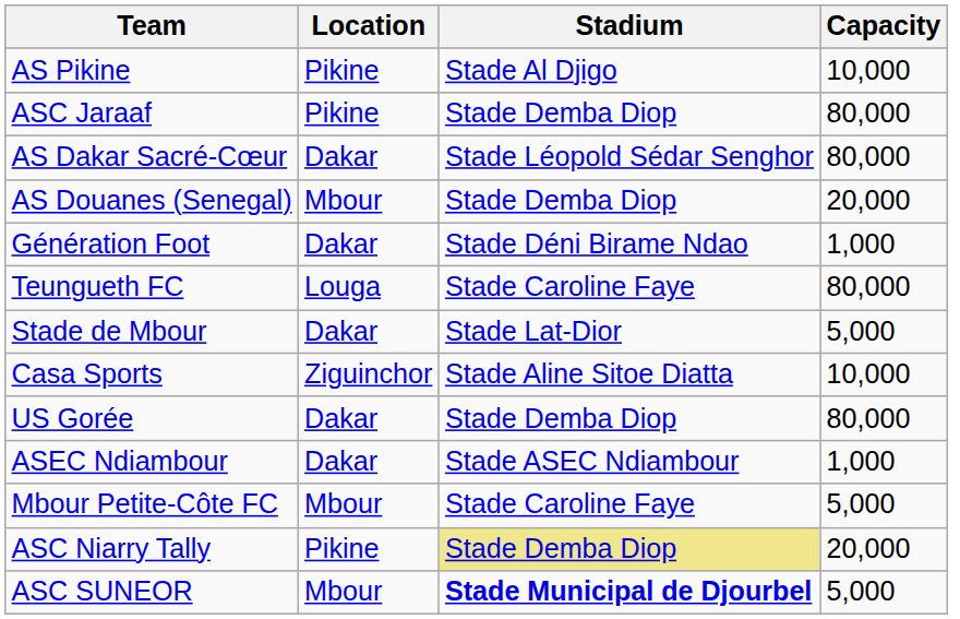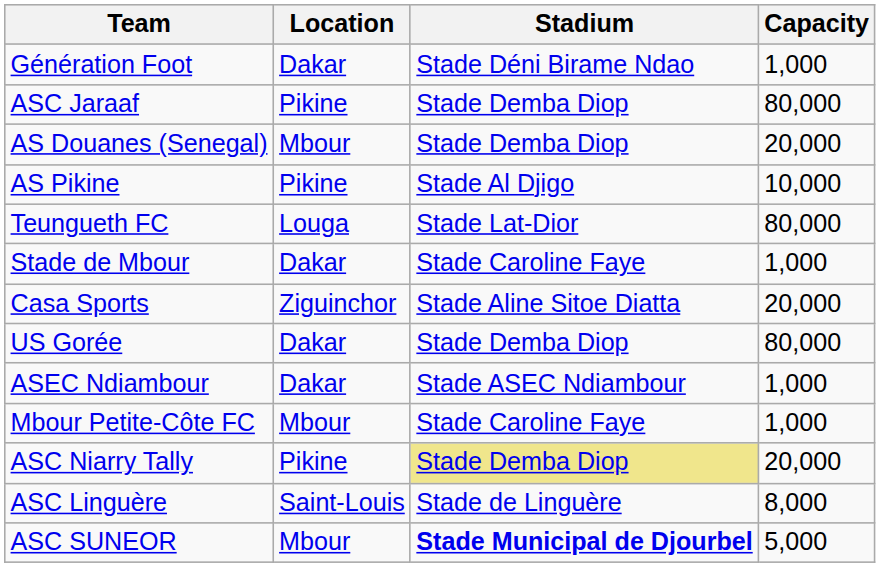 <table class="wikitable sortable">
 <tr>
 <th>Team</th>
 <th>Location</th>
 <th>Stadium</th>
 <th>Capacity</th>
 </tr>
 <tr>
-<td><a href='#'>AS Pikine</a></td>
-<td><a href='#'>Pikine</a></td>
-<td><a href='#'>Stade Al Djigo</a></td>
-<td>10,000</td>
+<td><a href='#'>Génération Foot</a></td>
+<td><a href='#'>Dakar</a></td>
+<td><a href='#'>Stade Déni Birame Ndao</a></td>
+<td>1,000</td>
 </tr>
 <tr>
 <td><a href='#'>ASC Jaraaf</a></td>
 <td><a href='#'>Pikine</a></td>
 <td><a href='#'>Stade Demba Diop</a></td>
-<td>80,000</td>
-</tr>
-<tr>
-<td><a href='#'>AS Dakar Sacré-Cœur</a></td>
-<td><a href='#'>Dakar</a></td>
-<td><a href='#'>Stade Léopold Sédar Senghor</a></td>
 <td>80,000</td>
 </tr>
 <tr>
 <td><a href='#'>AS Douanes (Senegal)</a></td>
 <td><a href='#'>Mbour</a></td>
 <td><a href='#'>Stade Demba Diop</a></td>
 <td>20,000</td>
 </tr>
 <tr>
-<td><a href='#'>Génération Foot</a></td>
-<td><a href='#'>Dakar</a></td>
-<td><a href='#'>Stade Déni Birame Ndao</a></td>
-<td>1,000</td>
+<td><a href='#'>AS Pikine</a></td>
+<td><a href='#'>Pikine</a></td>
+<td><a href='#'>Stade Al Djigo</a></td>
+<td>10,000</td>
 </tr>
 <tr>
 <td><a href='#'>Teungueth FC</a></td>
 <td><a href='#'>Louga</a></td>
-<td><a href='#'>Stade Caroline Faye</a></td>
+<td><a href='#'>Stade Lat-Dior</a></td>
 <td>80,000</td>
 </tr>
 <tr>
 <td><a href='#'>Stade de Mbour</a></td>
 <td><a href='#'>Dakar</a></td>
-<td><a href='#'>Stade Lat-Dior</a></td>
-<td>5,000</td>
+<td><a href='#'>Stade Caroline Faye</a></td>
+<td>1,000</td>
 </tr>
 <tr>
 <td><a href='#'>Casa Sports</a></td>
 <td><a href='#'>Ziguinchor</a></td>
 <td><a href='#'>Stade Aline Sitoe Diatta</a></td>
-<td>10,000</td>
+<td>20,000</td>
 </tr>
 <tr>
 <td><a href='#'>US Gorée</a></td>
 <td><a href='#'>Dakar</a></td>
 <td><a href='#'>Stade Demba Diop</a></td>
 <td>80,000</td>
 </tr>
 <tr>
 <td><a href='#'>ASEC Ndiambour</a></td>
 <td><a href='#'>Dakar</a></td>
 <td><a href='#'>Stade ASEC Ndiambour</a></td>
 <td>1,000</td>
 </tr>
 <tr>
 <td><a href='#'>Mbour Petite-Côte FC</a></td>
 <td><a href='#'>Mbour</a></td>
 <td><a href='#'>Stade Caroline Faye</a></td>
-<td>5,000</td>
+<td>1,000</td>
 </tr>
 <tr>
 <td><a href='#'>ASC Niarry Tally</a></td>
 <td><a href='#'>Pikine</a></td>
 <td style="background: khaki;"><a href='#'>Stade Demba Diop</a></td>
 <td>20,000</td>
 </tr>
 <tr>
+<td><a href='#'>ASC Linguère</a></td>
+<td><a href='#'>Saint-Louis</a></td>
+<td><a href='#'>Stade de Linguère</a></td>
+<td>8,000</td>
+</tr>
+<tr>
 <td><a href='#'>ASC SUNEOR</a></td>
 <td><a href='#'>Mbour</a></td>
 <td><strong><a href='#'>Stade Municipal de Djourbel</a></strong></td>
 <td>5,000</td>
 </tr>
 </table>
